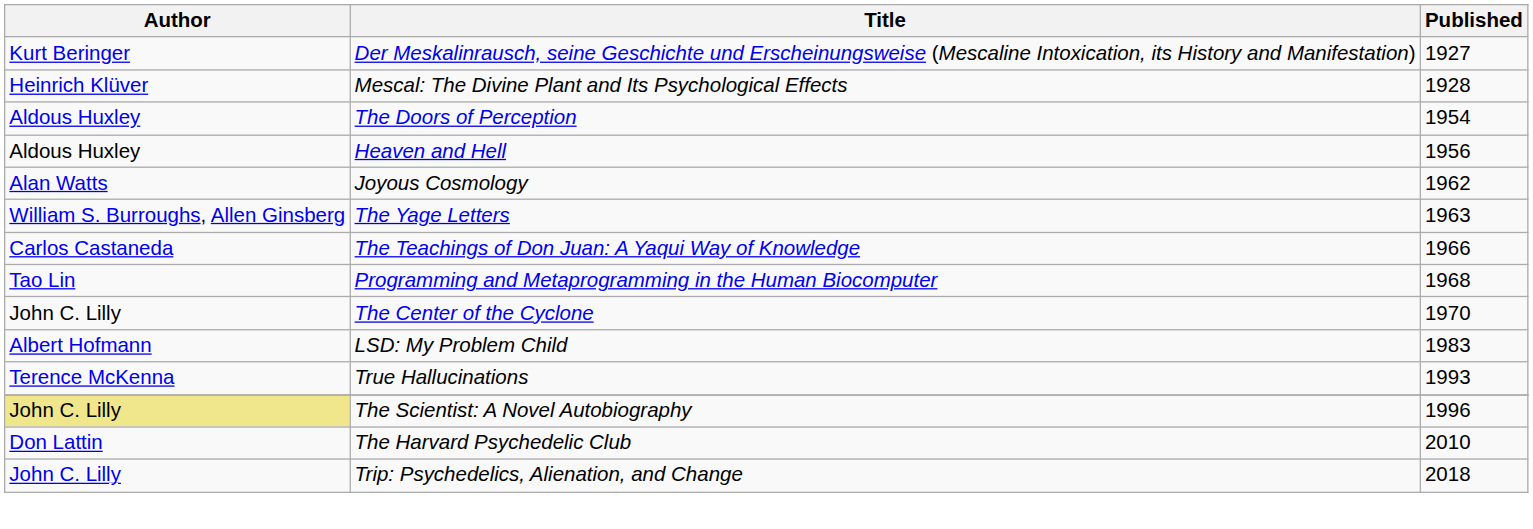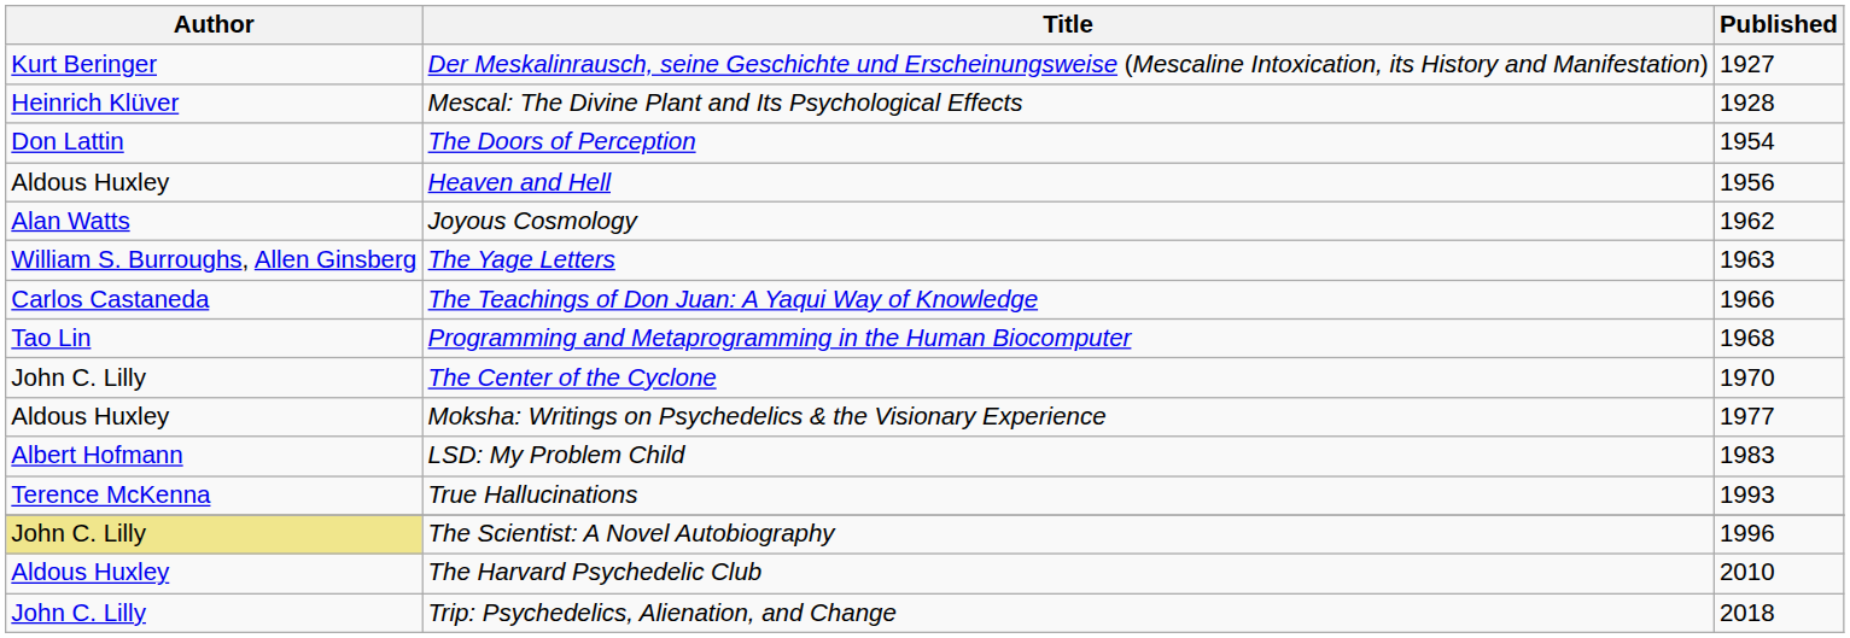 <table class="wikitable sortable">
 <tr>
 <th>Author</th>
 <th>Title</th>
 <th>Published</th>
 </tr>
 <tr>
 <td><a href='#'>Kurt Beringer</a></td>
 <td><em><a href='#'>Der Meskalinrausch, seine Geschichte und Erscheinungsweise</a></em> (<em>Mescaline Intoxication, its History and Manifestation</em>)</td>
 <td>1927</td>
 </tr>
 <tr>
 <td><a href='#'>Heinrich Klüver</a></td>
 <td><em>Mescal: The Divine Plant and Its Psychological Effects</em></td>
 <td>1928</td>
 </tr>
 <tr>
-<td><a href='#'>Aldous Huxley</a></td>
+<td><a href='#'>Don Lattin</a></td>
 <td><em><a href='#'>The Doors of Perception</a></em></td>
 <td>1954</td>
 </tr>
 <tr>
 <td>Aldous Huxley</td>
 <td><em><a href='#'>Heaven and Hell</a></em></td>
 <td>1956</td>
 </tr>
 <tr>
 <td><a href='#'>Alan Watts</a></td>
 <td><em>Joyous Cosmology</em></td>
 <td>1962</td>
 </tr>
 <tr>
 <td><a href='#'>William S. Burroughs</a>, <a href='#'>Allen Ginsberg</a></td>
 <td><em><a href='#'>The Yage Letters</a></em></td>
 <td>1963</td>
 </tr>
 <tr>
 <td><a href='#'>Carlos Castaneda</a></td>
 <td><em><a href='#'>The Teachings of Don Juan: A Yaqui Way of Knowledge</a></em></td>
 <td>1966</td>
 </tr>
 <tr>
 <td><a href='#'>Tao Lin</a></td>
 <td><em><a href='#'>Programming and Metaprogramming in the Human Biocomputer</a></em></td>
 <td>1968</td>
 </tr>
 <tr>
 <td>John C. Lilly</td>
 <td><em><a href='#'>The Center of the Cyclone</a></em></td>
 <td>1970</td>
 </tr>
 <tr>
+<td>Aldous Huxley</td>
+<td><em>Moksha: Writings on Psychedelics & the Visionary Experience</em></td>
+<td>1977</td>
+</tr>
+<tr>
 <td><a href='#'>Albert Hofmann</a></td>
 <td><em>LSD: My Problem Child</em></td>
 <td>1983</td>
 </tr>
 <tr>
 <td><a href='#'>Terence McKenna</a></td>
 <td><em>True Hallucinations</em></td>
 <td>1993</td>
 </tr>
 <tr>
 </tr>
 <tr>
 <td style="background: khaki;">John C. Lilly</td>
 <td><em>The Scientist: A Novel Autobiography</em></td>
 <td>1996</td>
 </tr>
 <tr>
-<td><a href='#'>Don Lattin</a></td>
+<td><a href='#'>Aldous Huxley</a></td>
 <td><em>The Harvard Psychedelic Club</em></td>
 <td>2010</td>
 </tr>
 <tr>
 <td><a href='#'>John C. Lilly</a></td>
 <td><em>Trip: Psychedelics, Alienation, and Change</em></td>
 <td>2018</td>
 </tr>
 </table>
